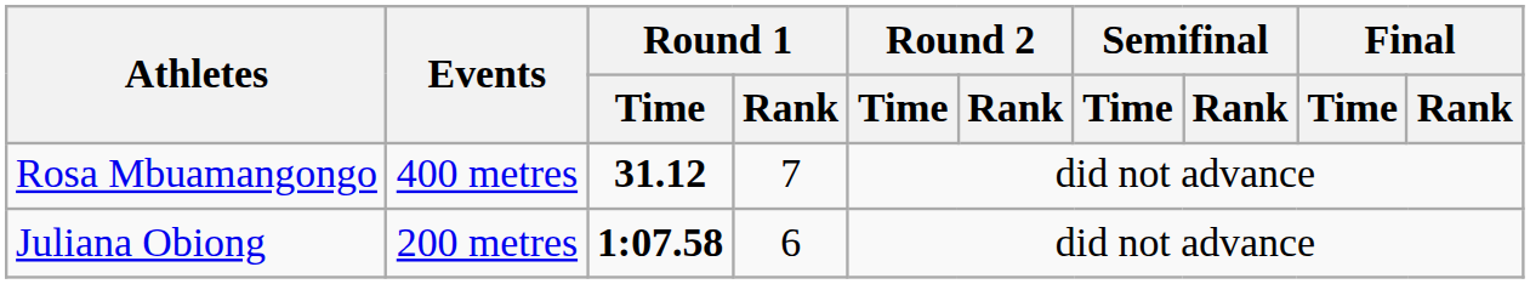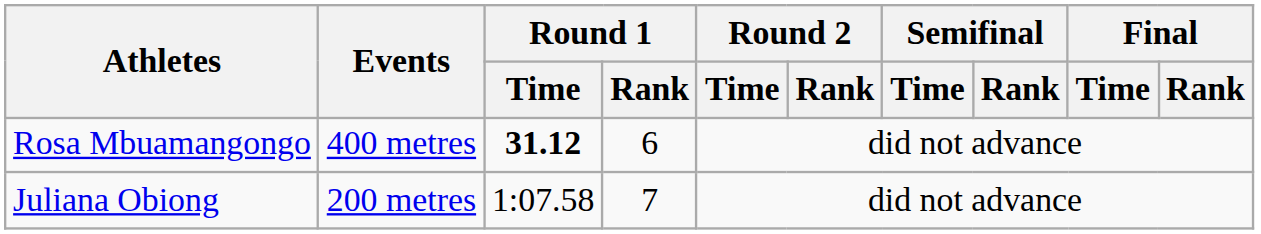 <table class=wikitable style=font-size:90%>
 <tr>
 <th rowspan=2>Athletes</th>
 <th rowspan=2>Events</th>
 <th colspan=2>Round 1</th>
 <th colspan=2>Round 2</th>
 <th colspan=2>Semifinal</th>
 <th colspan=2>Final</th>
 </tr>
 <tr>
 <th>Time</th>
 <th>Rank</th>
 <th>Time</th>
 <th>Rank</th>
 <th>Time</th>
 <th>Rank</th>
 <th>Time</th>
 <th>Rank</th>
 </tr>
 <tr align=center>
 <td align=left><a href='#'>Rosa Mbuamangongo</a></td>
 <td><a href='#'>400 metres</a></td>
 <td><strong>31.12</strong></td>
-<td>7</td>
+<td>6</td>
 <td align=center colspan=6>did not advance</td>
 </tr>
 <tr align=center>
 <td align=left><a href='#'>Juliana Obiong</a></td>
 <td><a href='#'>200 metres</a></td>
-<td><strong>1:07.58</strong></td>
-<td>6</td>
+<td>1:07.58</td>
+<td>7</td>
 <td colspan=6>did not advance</td>
 </tr>
 </table>
